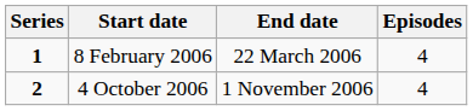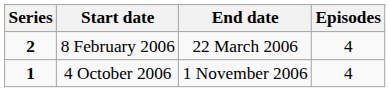 <table class="wikitable" style="text-align:center;">
 <tr>
 <th>Series</th>
 <th>Start date</th>
 <th>End date</th>
 <th>Episodes</th>
 </tr>
 <tr>
-<td><strong>1</strong></td>
+<td><strong>2</strong></td>
 <td>8 February 2006</td>
 <td>22 March 2006</td>
 <td>4</td>
 </tr>
 <tr>
-<td><strong>2</strong></td>
+<td><strong>1</strong></td>
 <td>4 October 2006</td>
 <td>1 November 2006</td>
 <td>4</td>
 </tr>
 </table>
